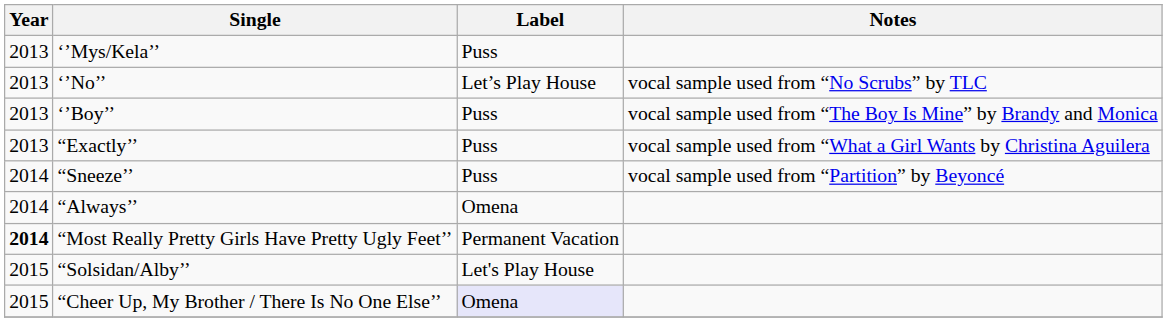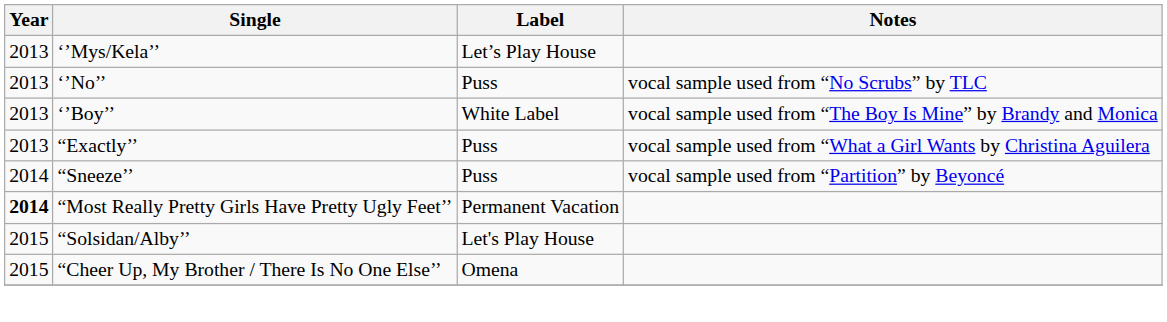 <table class="wikitable">
 <tr>
 <th>Year</th>
 <th>Single</th>
 <th>Label</th>
 <th>Notes</th>
 </tr>
 <tr>
 <td>2013</td>
 <td>‘’Mys/Kela’’</td>
-<td>Puss</td>
+<td>Let’s Play House</td>
 <td></td>
 </tr>
 <tr>
 <td>2013</td>
 <td>‘’No’’</td>
-<td>Let’s Play House</td>
+<td>Puss</td>
 <td>vocal sample used from “<a href='#'>No Scrubs</a>” by <a href='#'>TLC</a></td>
 </tr>
 <tr>
 <td>2013</td>
 <td>‘’Boy’’</td>
-<td>Puss</td>
+<td>White Label</td>
 <td>vocal sample used from “<a href='#'>The Boy Is Mine</a>” by <a href='#'>Brandy</a> and <a href='#'>Monica</a></td>
 </tr>
 <tr>
 <td>2013</td>
 <td>“Exactly’’</td>
 <td>Puss</td>
 <td>vocal sample used from “<a href='#'>What a Girl Wants</a> by <a href='#'>Christina Aguilera</a></td>
 </tr>
 <tr>
 <td>2014</td>
 <td>“Sneeze’’</td>
 <td>Puss</td>
 <td>vocal sample used from “<a href='#'>Partition</a>” by <a href='#'>Beyoncé</a></td>
-</tr>
-<tr>
-<td>2014</td>
-<td>“Always’’</td>
-<td>Omena</td>
-<td></td>
 </tr>
 <tr>
 <td><strong>2014</strong></td>
 <td>“Most Really Pretty Girls Have Pretty Ugly Feet’’</td>
 <td>Permanent Vacation</td>
 <td></td>
 </tr>
 <tr>
 <td>2015</td>
 <td>“Solsidan/Alby’’</td>
 <td>Let's Play House</td>
 <td></td>
 </tr>
 <tr>
 <td>2015</td>
 <td>“Cheer Up, My Brother / There Is No One Else’’</td>
-<td style="background: lavender;">Omena</td>
+<td>Omena</td>
 <td></td>
 </tr>
 <tr>
 </tr>
 </table>
